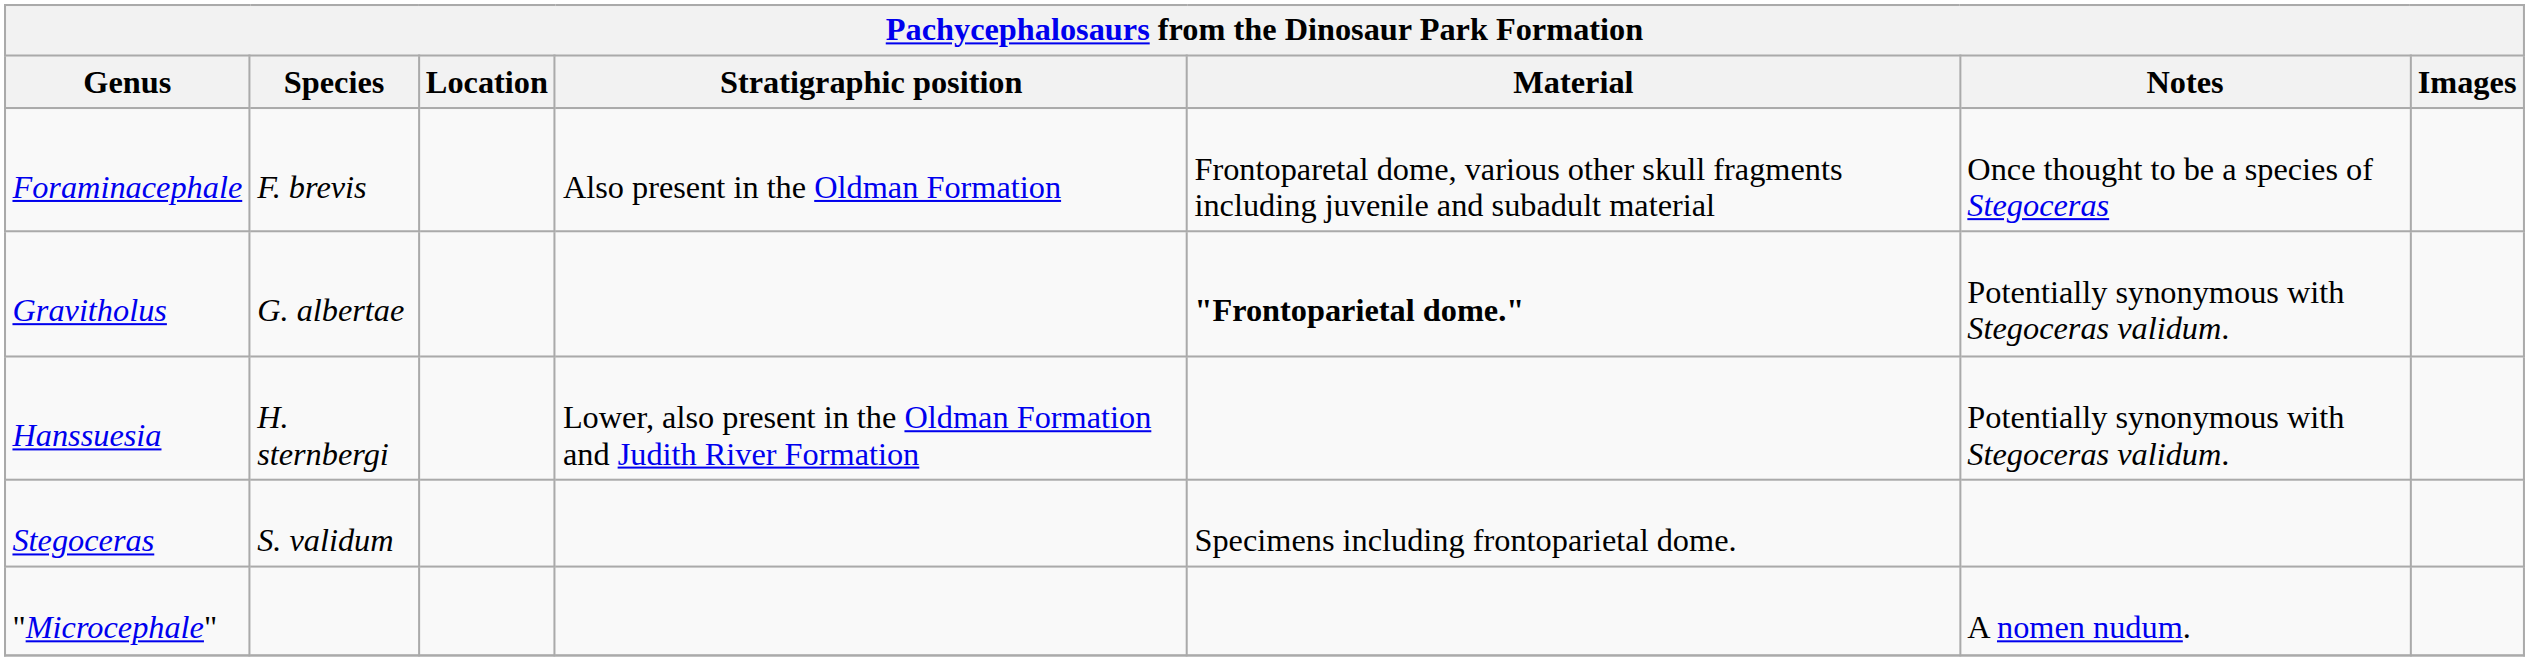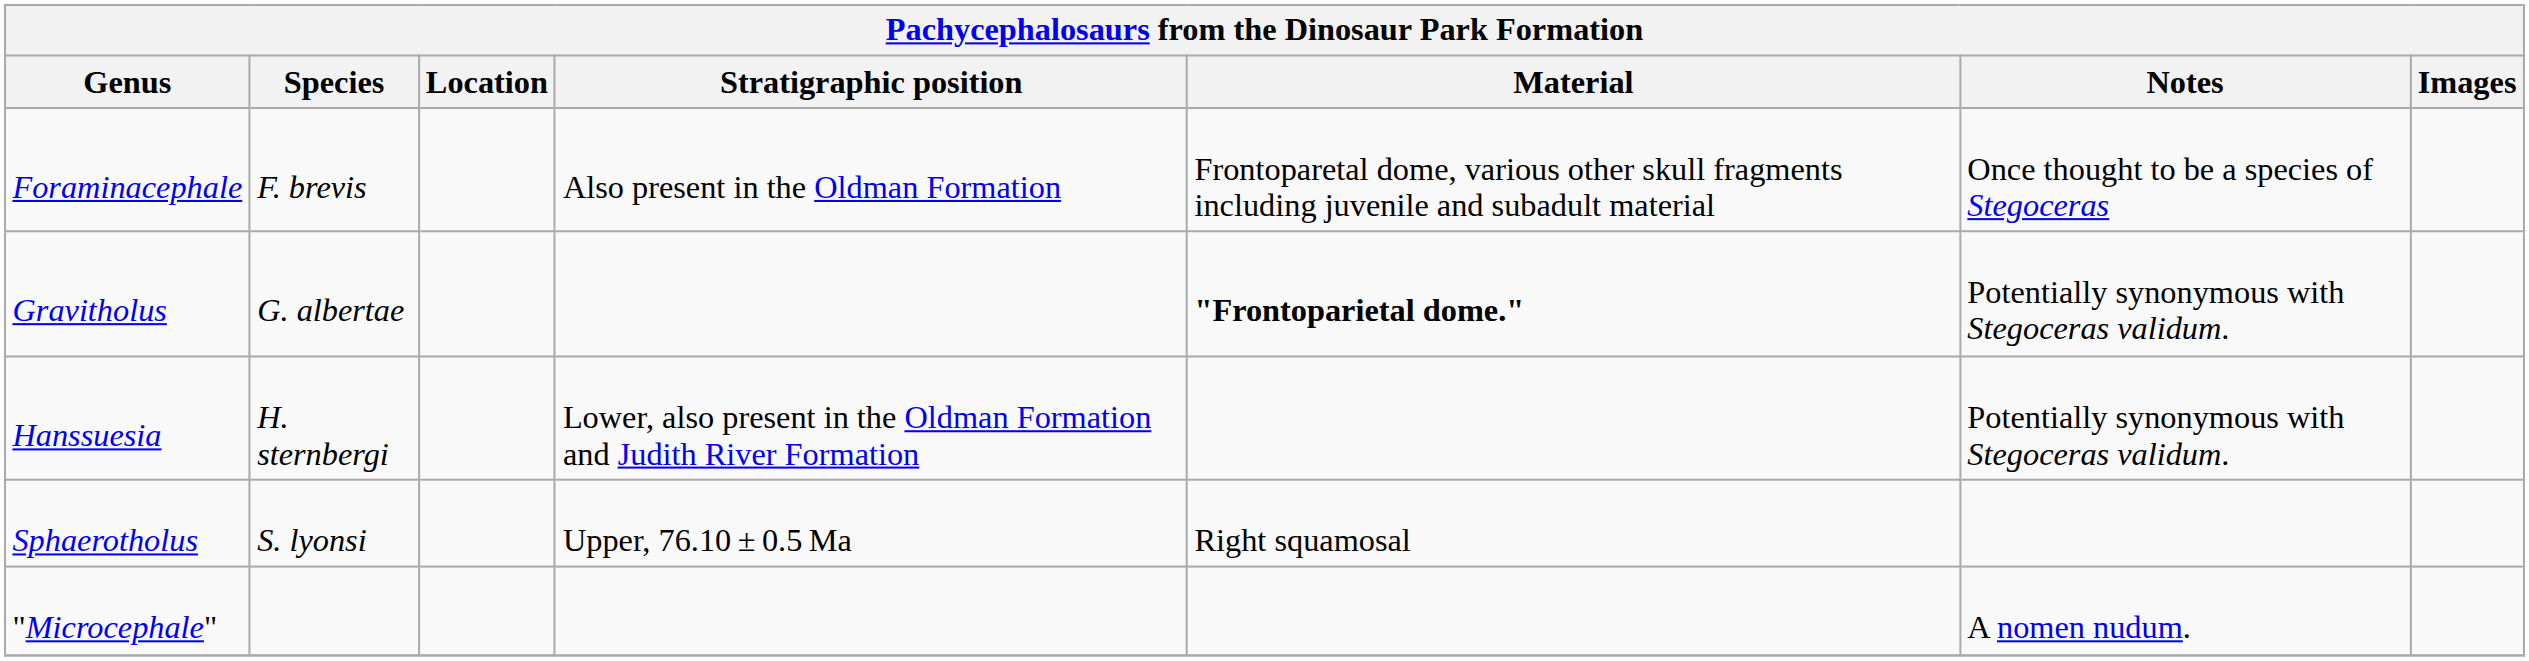 <table class="wikitable" align="center">
 <tr>
 <th colspan="7" align="center"><strong><a href='#'>Pachycephalosaurs</a> from the Dinosaur Park Formation</strong></th>
 </tr>
 <tr>
 <th>Genus</th>
 <th>Species</th>
 <th>Location</th>
 <th>Stratigraphic position</th>
 <th>Material</th>
 <th>Notes</th>
 <th>Images</th>
 </tr>
 <tr>
 <td><br><em><a href='#'>Foraminacephale</a></em></td>
 <td><br><em>F. brevis</em></td>
 <td></td>
 <td><br>Also present in the <a href='#'>Oldman Formation</a></td>
 <td><br>Frontoparetal dome, various other skull fragments including juvenile and subadult material</td>
 <td><br>Once thought to be a species of <em><a href='#'>Stegoceras</a></em></td>
 <td><br></td>
 </tr>
 <tr>
 <td><br><em><a href='#'>Gravitholus</a></em></td>
 <td><br><em>G. albertae</em></td>
 <td></td>
 <td></td>
 <td><strong><br>"Frontoparietal dome."</strong></td>
 <td><br>Potentially synonymous with <em>Stegoceras validum</em>.</td>
 <td><br></td>
 </tr>
 <tr>
 <td><br><em><a href='#'>Hanssuesia</a></em></td>
 <td><br><em>H. sternbergi</em></td>
 <td></td>
 <td><br>Lower, also present in the <a href='#'>Oldman Formation</a> and <a href='#'>Judith River Formation</a></td>
 <td></td>
 <td><br>Potentially synonymous with <em>Stegoceras validum</em>.</td>
 <td><br></td>
 </tr>
 <tr>
-<td><br><em><a href='#'>Stegoceras</a></em></td>
-<td><br><em>S. validum</em></td>
+<td><br><em><a href='#'>Sphaerotholus</a></em></td>
+<td><br><em>S. lyonsi</em></td>
+<td></td>
+<td><br>Upper, 76.10 ± 0.5 Ma</td>
+<td><br>Right squamosal</td>
 <td></td>
 <td></td>
-<td><br>Specimens including frontoparietal dome.</td>
-<td></td>
-<td><br></td>
 </tr>
 <tr>
 <td><br>"<em><a href='#'>Microcephale</a></em>"</td>
 <td></td>
 <td></td>
 <td></td>
 <td></td>
 <td><br>A <a href='#'>nomen nudum</a>.</td>
 <td></td>
 </tr>
 <tr>
 </tr>
 </table>
